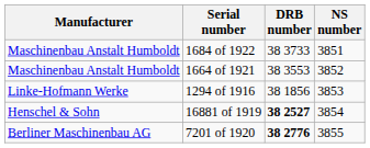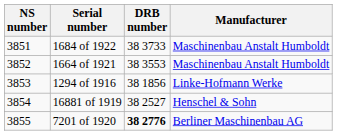 <table class="wikitable">
 <tr>
-<th>Manufacturer</th>
+<th>NS<br>number</th>
 <th>Serial<br>number</th>
 <th>DRB<br>number</th>
-<th>NS<br>number</th>
+<th>Manufacturer</th>
 </tr>
 <tr>
-<td><a href='#'>Maschinenbau Anstalt Humboldt</a></td>
+<td>3851</td>
 <td>1684 of 1922</td>
 <td>38 3733</td>
-<td>3851</td>
+<td><a href='#'>Maschinenbau Anstalt Humboldt</a></td>
 </tr>
 <tr>
-<td><a href='#'>Maschinenbau Anstalt Humboldt</a></td>
+<td>3852</td>
 <td>1664 of 1921</td>
 <td>38 3553</td>
-<td>3852</td>
+<td><a href='#'>Maschinenbau Anstalt Humboldt</a></td>
 </tr>
 <tr>
-<td><a href='#'>Linke-Hofmann Werke</a></td>
+<td>3853</td>
 <td>1294 of 1916</td>
 <td>38 1856</td>
-<td>3853</td>
+<td><a href='#'>Linke-Hofmann Werke</a></td>
 </tr>
 <tr>
+<td>3854</td>
+<td>16881 of 1919</td>
+<td>38 2527</td>
 <td><a href='#'>Henschel & Sohn</a></td>
-<td>16881 of 1919</td>
-<td><strong>38 2527</strong></td>
-<td>3854</td>
 </tr>
 <tr>
-<td><a href='#'>Berliner Maschinenbau AG</a></td>
+<td>3855</td>
 <td>7201 of 1920</td>
 <td><strong>38 2776</strong></td>
-<td>3855</td>
+<td><a href='#'>Berliner Maschinenbau AG</a></td>
 </tr>
 </table>
